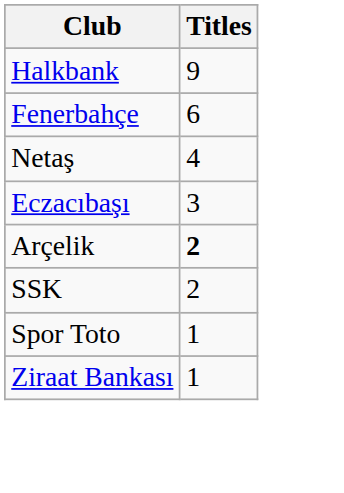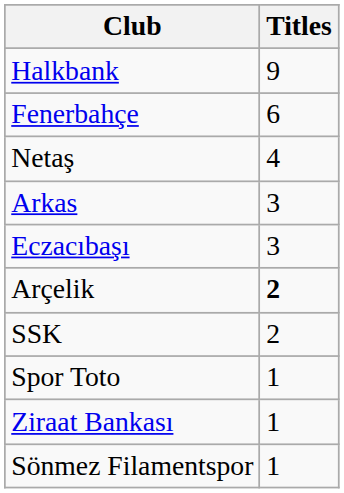 <table class="wikitable">
 <tr>
 <th>Club</th>
 <th>Titles</th>
 </tr>
 <tr>
 <td><a href='#'>Halkbank</a></td>
 <td>9</td>
 </tr>
 <tr>
 <td><a href='#'>Fenerbahçe</a></td>
 <td>6</td>
 </tr>
 <tr>
 <td>Netaş</td>
 <td>4</td>
+</tr>
+<tr>
+<td><a href='#'>Arkas</a></td>
+<td>3</td>
 </tr>
 <tr>
 <td><a href='#'>Eczacıbaşı</a></td>
 <td>3</td>
 </tr>
 <tr>
 <td>Arçelik</td>
 <td><strong>2</strong></td>
 </tr>
 <tr>
 <td>SSK</td>
 <td>2</td>
 </tr>
 <tr>
 <td>Spor Toto</td>
 <td>1</td>
 </tr>
 <tr>
 <td><a href='#'>Ziraat Bankası</a></td>
 <td>1</td>
 </tr>
+<tr>
+<td>Sönmez Filamentspor</td>
+<td>1</td>
+</tr>
 </table>
